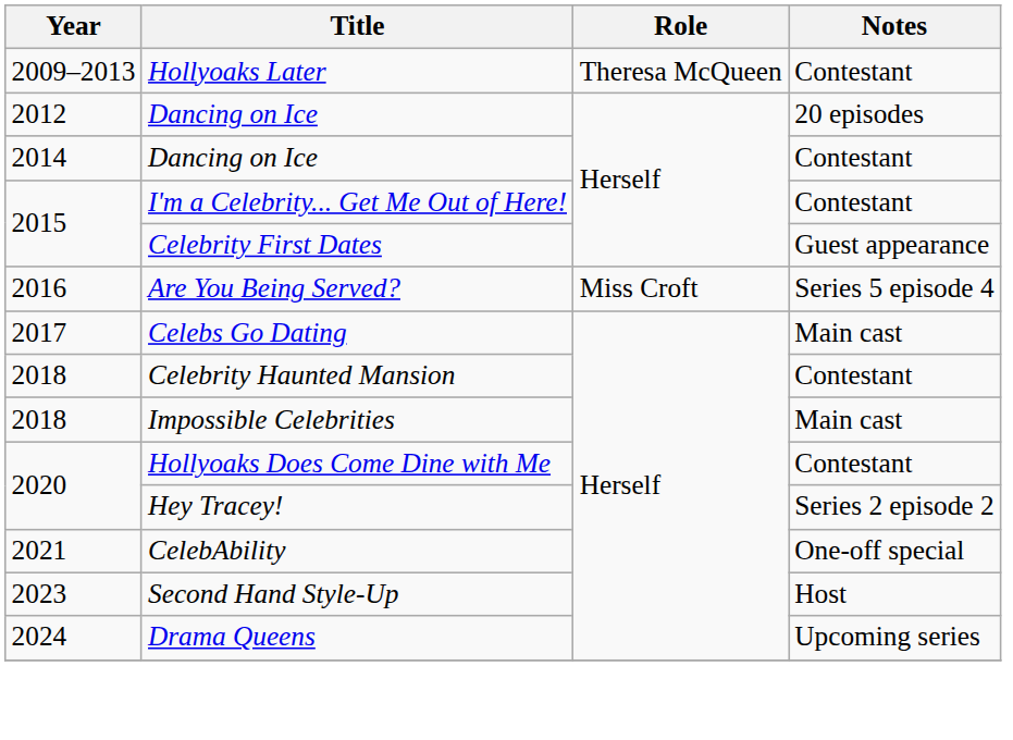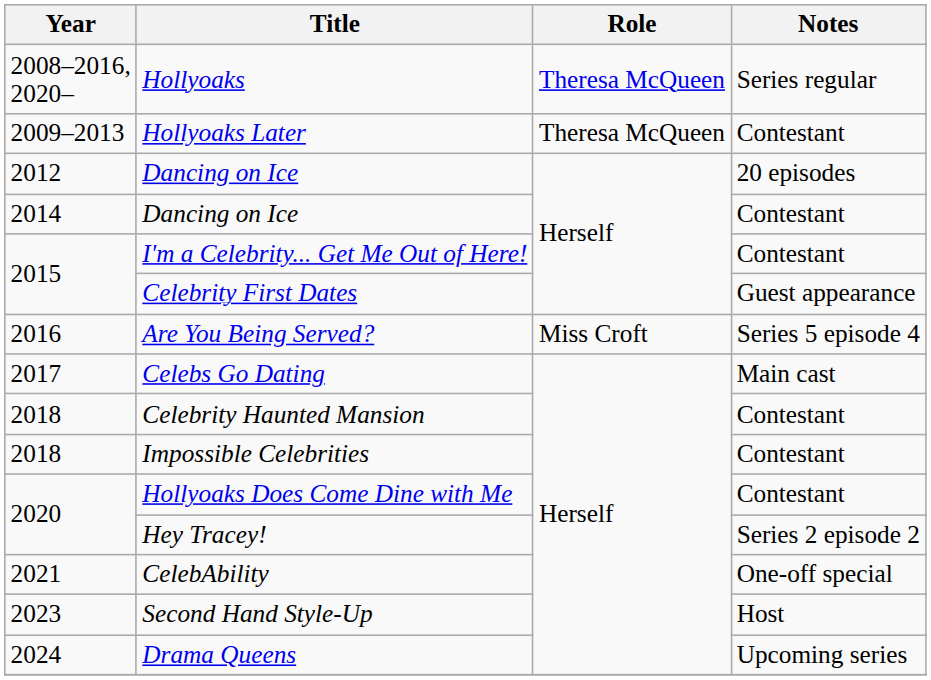 <table class="wikitable sortable">
 <tr>
 <th>Year</th>
 <th>Title</th>
 <th>Role</th>
 <th class="unsortable">Notes</th>
+</tr>
+<tr>
+<td>2008–2016,<br> 2020–</td>
+<td><em><a href='#'>Hollyoaks</a></em></td>
+<td><a href='#'>Theresa McQueen</a></td>
+<td>Series regular</td>
 </tr>
 <tr>
 <td>2009–2013</td>
 <td><em><a href='#'>Hollyoaks Later</a></em></td>
 <td>Theresa McQueen</td>
 <td>Contestant</td>
 </tr>
 <tr>
 <td>2012</td>
 <td><em><a href='#'>Dancing on Ice</a></em></td>
 <td rowspan="4">Herself</td>
 <td>20 episodes</td>
 </tr>
 <tr>
 <td>2014</td>
 <td><em>Dancing on Ice</em></td>
 <td>Contestant</td>
 </tr>
 <tr>
 <td rowspan="2">2015</td>
 <td><em><a href='#'>I'm a Celebrity... Get Me Out of Here!</a></em></td>
 <td>Contestant</td>
 </tr>
 <tr>
 <td><em><a href='#'>Celebrity First Dates</a></em></td>
 <td>Guest appearance</td>
 </tr>
 <tr>
 <td>2016</td>
 <td><em><a href='#'>Are You Being Served?</a></em></td>
 <td>Miss Croft</td>
 <td>Series 5 episode 4</td>
 </tr>
 <tr>
 <td>2017</td>
 <td><em><a href='#'>Celebs Go Dating</a></em></td>
 <td rowspan="8">Herself</td>
 <td>Main cast</td>
 </tr>
 <tr>
 <td>2018</td>
 <td><em>Celebrity Haunted Mansion</em></td>
 <td>Contestant</td>
 </tr>
 <tr>
 <td>2018</td>
 <td><em>Impossible Celebrities</em></td>
-<td>Main cast</td>
+<td>Contestant</td>
 </tr>
 <tr>
 <td rowspan="2">2020</td>
 <td><em><a href='#'>Hollyoaks Does Come Dine with Me</a></em></td>
 <td>Contestant</td>
 </tr>
 <tr>
 <td><em>Hey Tracey!</em></td>
 <td>Series 2 episode 2</td>
 </tr>
 <tr>
 <td>2021</td>
 <td><em>CelebAbility</em></td>
 <td>One-off special</td>
 </tr>
 <tr>
 <td>2023</td>
 <td><em>Second Hand Style-Up</em></td>
 <td>Host</td>
 </tr>
 <tr>
 <td>2024</td>
 <td><a href='#'><em>Drama Queens</em></a></td>
 <td>Upcoming series</td>
 </tr>
 <tr>
 </tr>
 </table>
